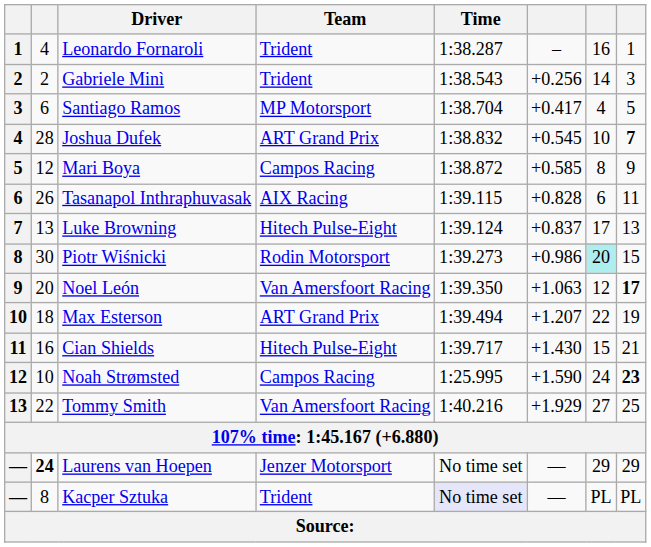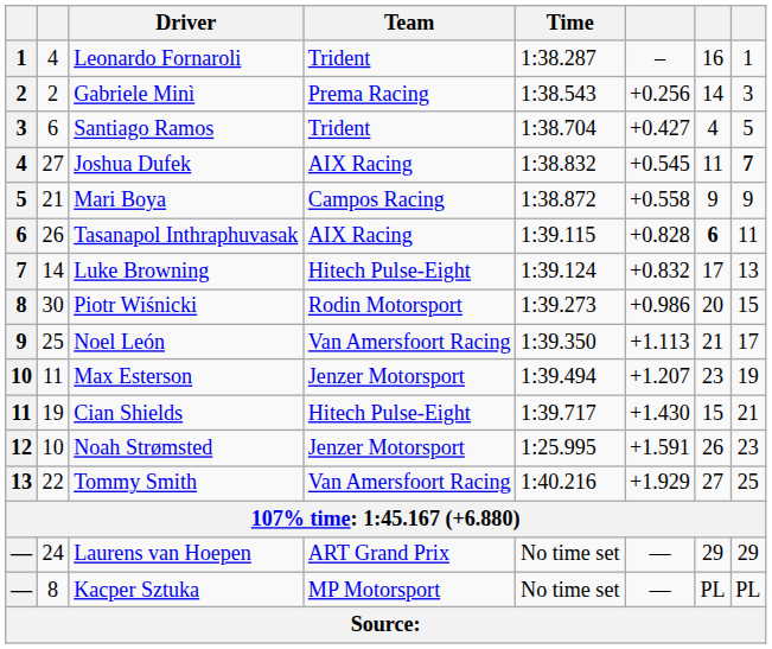 <table class="wikitable" style="font-size:85%">
 <tr>
 <th scope="col"></th>
 <th scope="col"></th>
 <th scope="col">Driver</th>
 <th scope="col">Team</th>
 <th scope="col">Time</th>
 <th scope="col"></th>
 <th scope="col"></th>
 <th scope="col"></th>
 </tr>
 <tr>
 <th scope="row">1</th>
 <td align="center">4</td>
 <td> <a href='#'>Leonardo Fornaroli</a></td>
 <td><a href='#'>Trident</a></td>
 <td>1:38.287</td>
 <td align="center">–</td>
 <td align="center">16</td>
 <td align="center">1</td>
 </tr>
 <tr>
 <th scope="row">2</th>
 <td align="center">2</td>
 <td> <a href='#'>Gabriele Minì</a></td>
-<td><a href='#'>Trident</a></td>
+<td><a href='#'>Prema Racing</a></td>
 <td>1:38.543</td>
 <td align="center">+0.256</td>
 <td align="center">14</td>
 <td align="center">3</td>
 </tr>
 <tr>
 <th scope="row">3</th>
 <td align="center">6</td>
 <td> <a href='#'>Santiago Ramos</a></td>
-<td><a href='#'>MP Motorsport</a></td>
+<td><a href='#'>Trident</a></td>
 <td>1:38.704</td>
-<td align="center">+0.417</td>
+<td align="center">+0.427</td>
 <td align="center">4</td>
 <td align="center">5</td>
 </tr>
 <tr>
 <th scope="row">4</th>
-<td align="center">28</td>
+<td align="center">27</td>
 <td> <a href='#'>Joshua Dufek</a></td>
-<td><a href='#'>ART Grand Prix</a></td>
+<td><a href='#'>AIX Racing</a></td>
 <td>1:38.832</td>
 <td align="center">+0.545</td>
-<td align="center">10</td>
+<td align="center">11</td>
 <td align="center"><strong>7</strong></td>
 </tr>
 <tr>
 <th scope="row">5</th>
-<td align="center">12</td>
+<td align="center">21</td>
 <td> <a href='#'>Mari Boya</a></td>
 <td><a href='#'>Campos Racing</a></td>
 <td>1:38.872</td>
-<td align="center">+0.585</td>
-<td align="center">8</td>
+<td align="center">+0.558</td>
+<td align="center">9</td>
 <td align="center">9</td>
 </tr>
 <tr>
 <th scope="row">6</th>
 <td align="center">26</td>
 <td> <a href='#'>Tasanapol Inthraphuvasak</a></td>
 <td><a href='#'>AIX Racing</a></td>
 <td>1:39.115</td>
 <td align="center">+0.828</td>
-<td align="center">6</td>
+<td align="center"><strong>6</strong></td>
 <td align="center">11</td>
 </tr>
 <tr>
 <th scope="row">7</th>
-<td align="center">13</td>
+<td align="center">14</td>
 <td> <a href='#'>Luke Browning</a></td>
 <td><a href='#'>Hitech Pulse-Eight</a></td>
 <td>1:39.124</td>
-<td align="center">+0.837</td>
+<td align="center">+0.832</td>
 <td align="center">17</td>
 <td align="center">13</td>
 </tr>
 <tr>
 <th scope="row">8</th>
 <td align="center">30</td>
 <td> <a href='#'>Piotr Wiśnicki</a></td>
 <td><a href='#'>Rodin Motorsport</a></td>
 <td>1:39.273</td>
 <td align="center">+0.986</td>
-<td align="center" style="background: paleturquoise;">20</td>
+<td align="center">20</td>
 <td align="center">15</td>
 </tr>
 <tr>
 <th scope="row">9</th>
-<td align="center">20</td>
+<td align="center">25</td>
 <td> <a href='#'>Noel León</a></td>
 <td><a href='#'>Van Amersfoort Racing</a></td>
 <td>1:39.350</td>
-<td align="center">+1.063</td>
-<td align="center">12</td>
-<td align="center"><strong>17</strong></td>
+<td align="center">+1.113</td>
+<td align="center">21</td>
+<td align="center">17</td>
 </tr>
 <tr>
 <th scope="row">10</th>
-<td align="center">18</td>
+<td align="center">11</td>
 <td> <a href='#'>Max Esterson</a></td>
-<td><a href='#'>ART Grand Prix</a></td>
+<td><a href='#'>Jenzer Motorsport</a></td>
 <td>1:39.494</td>
 <td align="center">+1.207</td>
-<td align="center">22</td>
+<td align="center">23</td>
 <td align="center">19</td>
 </tr>
 <tr>
 <th scope="row">11</th>
-<td align="center">16</td>
+<td align="center">19</td>
 <td> <a href='#'>Cian Shields</a></td>
 <td><a href='#'>Hitech Pulse-Eight</a></td>
 <td>1:39.717</td>
 <td align="center">+1.430</td>
 <td align="center">15</td>
 <td align="center">21</td>
 </tr>
 <tr>
 <th scope="row">12</th>
 <td align="center">10</td>
 <td> <a href='#'>Noah Strømsted</a></td>
-<td><a href='#'>Campos Racing</a></td>
+<td><a href='#'>Jenzer Motorsport</a></td>
 <td>1:25.995</td>
-<td align="center">+1.590</td>
-<td align="center">24</td>
-<td align="center"><strong>23</strong></td>
+<td align="center">+1.591</td>
+<td align="center">26</td>
+<td align="center">23</td>
 </tr>
 <tr>
 <th scope="row">13</th>
 <td align="center">22</td>
 <td> <a href='#'>Tommy Smith</a></td>
 <td><a href='#'>Van Amersfoort Racing</a></td>
 <td>1:40.216</td>
 <td align="center">+1.929</td>
 <td align="center">27</td>
 <td align="center">25</td>
 </tr>
 <tr>
 <th colspan="8"><a href='#'>107% time</a>: 1:45.167 (+6.880)</th>
 </tr>
 <tr>
 <th scope="row">—</th>
-<td align="center"><strong>24</strong></td>
+<td align="center">24</td>
 <td> <a href='#'>Laurens van Hoepen</a></td>
-<td><a href='#'>Jenzer Motorsport</a></td>
+<td><a href='#'>ART Grand Prix</a></td>
 <td>No time set</td>
 <td align="center">—</td>
 <td align="center">29</td>
 <td align="center">29</td>
 </tr>
 <tr>
 <th scope="row">—</th>
 <td align="center">8</td>
 <td> <a href='#'>Kacper Sztuka</a></td>
-<td><a href='#'>Trident</a></td>
-<td style="background: lavender;">No time set</td>
+<td><a href='#'>MP Motorsport</a></td>
+<td>No time set</td>
 <td align="center">—</td>
 <td align="center">PL</td>
 <td align="center">PL</td>
 </tr>
 <tr>
 <th colspan="8">Source:</th>
 </tr>
 </table>
